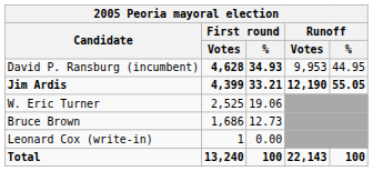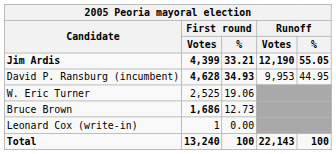 <table class=wikitable>
 <tr>
 <th colspan=5>2005 Peoria mayoral election</th>
 </tr>
 <tr>
 <th colspan=1 rowspan=2>Candidate</th>
 <th colspan=2>First round</th>
 <th colspan=2>Runoff</th>
 </tr>
 <tr>
 <th>Votes</th>
 <th>%</th>
 <th>Votes</th>
 <th>%</th>
 </tr>
 <tr>
+<td><strong>Jim Ardis</strong></td>
+<td align="right"><strong>4,399</strong></td>
+<td align="right"><strong>33.21</strong></td>
+<td align="right"><strong>12,190</strong></td>
+<td align="right"><strong>55.05</strong></td>
+</tr>
+<tr>
 <td>David P. Ransburg (incumbent)</td>
 <td align="right"><strong>4,628</strong></td>
 <td align="right"><strong>34.93</strong></td>
 <td align="right">9,953</td>
 <td align="right">44.95</td>
-</tr>
-<tr>
-<td><strong>Jim Ardis</strong></td>
-<td align="right"><strong>4,399</strong></td>
-<td align="right"><strong>33.21</strong></td>
-<td align="right"><strong>12,190</strong></td>
-<td align="right"><strong>55.05</strong></td>
 </tr>
 <tr>
 <td>W. Eric Turner</td>
 <td align="right">2,525</td>
 <td align="right">19.06</td>
 <td colspan=2 bgcolor=darkgray></td>
 </tr>
 <tr>
 <td>Bruce Brown</td>
-<td align="right">1,686</td>
+<td align="right"><strong>1,686</strong></td>
 <td align="right">12.73</td>
 <td colspan=2 bgcolor=darkgray></td>
 </tr>
 <tr>
 <td>Leonard Cox (write-in)</td>
 <td align="right">1</td>
 <td align="right">0.00</td>
 <td colspan=2 bgcolor=darkgray></td>
 </tr>
 <tr>
 <td><strong>Total</strong></td>
 <td align="right"><strong>13,240</strong></td>
 <td align="right"><strong>100</strong></td>
 <td align="right"><strong>22,143</strong></td>
 <td align="right"><strong>100</strong></td>
 </tr>
 </table>
